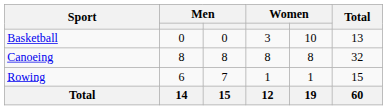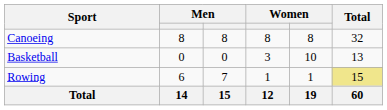 <table class="wikitable" style="text-align:center;">
 <tr>
 <th width=200 rowspan=2>Sport</th>
 <th width=100 colspan=2>Men</th>
 <th width=100 colspan=2>Women</th>
 <th width=60 rowspan=2>Total</th>
 </tr>
 <tr>
 <th width=50></th>
 <th width=50></th>
 <th width=50></th>
 <th width=50></th>
 </tr>
 <tr>
+<td align=left><a href='#'>Canoeing</a></td>
+<td>8</td>
+<td>8</td>
+<td>8</td>
+<td>8</td>
+<td>32</td>
+</tr>
+<tr>
 <td align=left><a href='#'>Basketball</a></td>
 <td>0</td>
 <td>0</td>
 <td>3</td>
 <td>10</td>
 <td>13</td>
 </tr>
 <tr>
-<td align=left><a href='#'>Canoeing</a></td>
-<td>8</td>
-<td>8</td>
-<td>8</td>
-<td>8</td>
-<td>32</td>
-</tr>
-<tr>
 <td align=left><a href='#'>Rowing</a></td>
 <td>6</td>
 <td>7</td>
 <td>1</td>
 <td>1</td>
-<td>15</td>
+<td style="background: khaki;">15</td>
 </tr>
 <tr>
 <th>Total</th>
 <th>14</th>
 <th>15</th>
 <th>12</th>
 <th>19</th>
 <th>60</th>
 </tr>
 </table>
